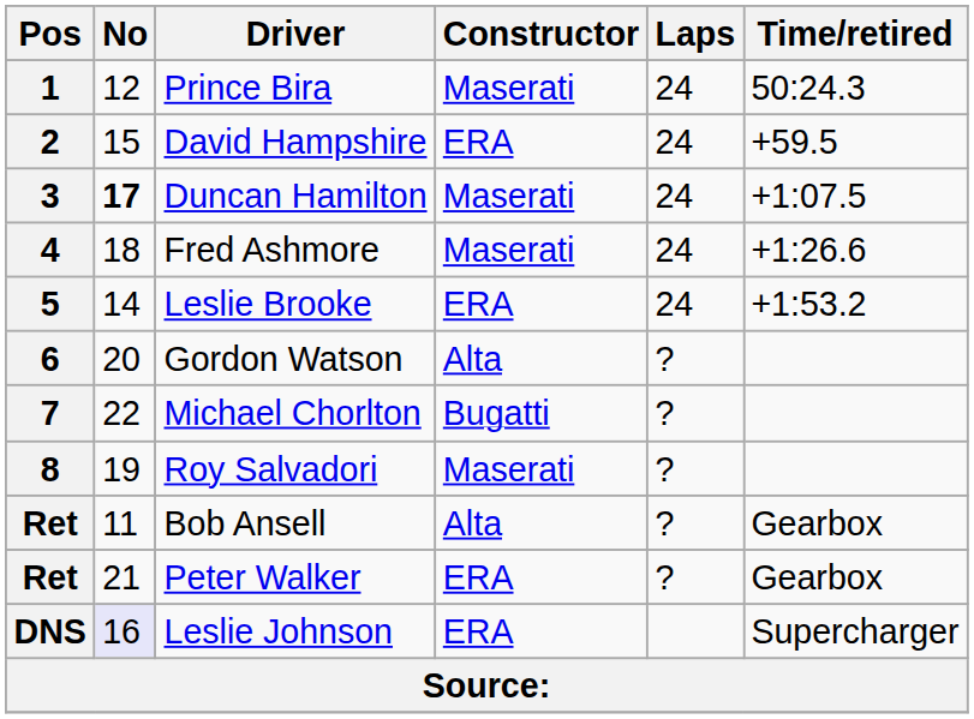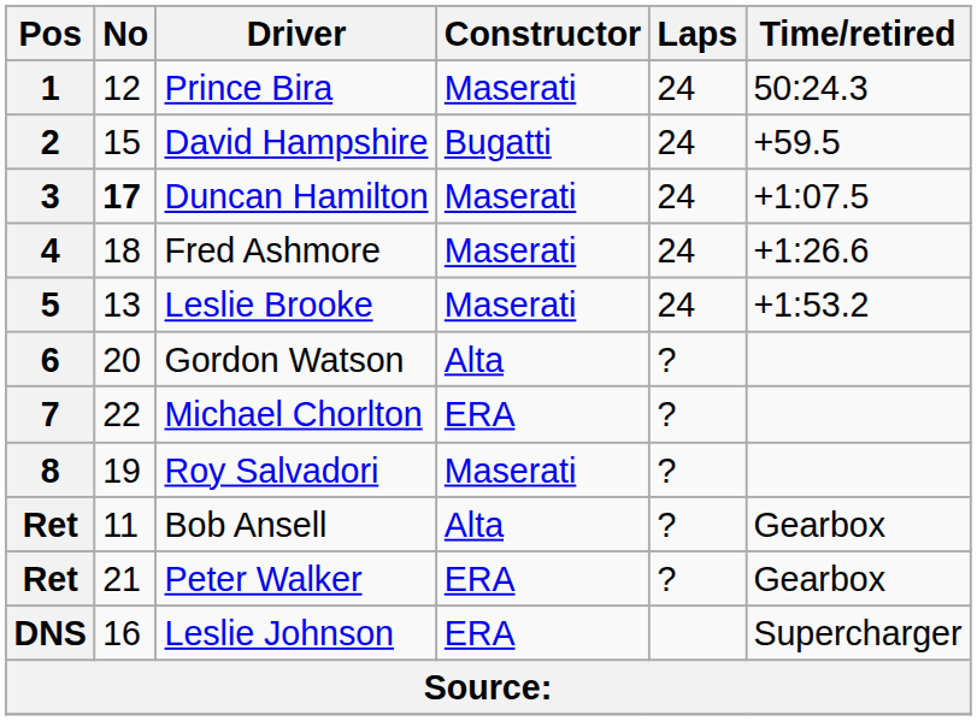 <table class="wikitable" style="font-size: 95%;">
 <tr>
 <th>Pos</th>
 <th>No</th>
 <th>Driver</th>
 <th>Constructor</th>
 <th>Laps</th>
 <th>Time/retired</th>
 </tr>
 <tr>
 <th>1</th>
 <td>12</td>
 <td> <a href='#'>Prince Bira</a></td>
 <td><a href='#'>Maserati</a></td>
 <td>24</td>
 <td>50:24.3</td>
 </tr>
 <tr>
 <th>2</th>
 <td>15</td>
 <td> <a href='#'>David Hampshire</a></td>
-<td><a href='#'>ERA</a></td>
+<td><a href='#'>Bugatti</a></td>
 <td>24</td>
 <td>+59.5</td>
 </tr>
 <tr>
 <th>3</th>
 <td><strong>17</strong></td>
 <td> <a href='#'>Duncan Hamilton</a></td>
 <td><a href='#'>Maserati</a></td>
 <td>24</td>
 <td>+1:07.5</td>
 </tr>
 <tr>
 <th>4</th>
 <td>18</td>
 <td> Fred Ashmore</td>
 <td><a href='#'>Maserati</a></td>
 <td>24</td>
 <td>+1:26.6</td>
 </tr>
 <tr>
 <th>5</th>
-<td>14</td>
+<td>13</td>
 <td> <a href='#'>Leslie Brooke</a></td>
-<td><a href='#'>ERA</a></td>
+<td><a href='#'>Maserati</a></td>
 <td>24</td>
 <td>+1:53.2</td>
 </tr>
 <tr>
 <th>6</th>
 <td>20</td>
 <td> Gordon Watson</td>
 <td><a href='#'>Alta</a></td>
 <td>?</td>
 <td></td>
 </tr>
 <tr>
 <th>7</th>
 <td>22</td>
 <td> <a href='#'>Michael Chorlton</a></td>
-<td><a href='#'>Bugatti</a></td>
+<td><a href='#'>ERA</a></td>
 <td>?</td>
 <td></td>
 </tr>
 <tr>
 <th>8</th>
 <td>19</td>
 <td> <a href='#'>Roy Salvadori</a></td>
 <td><a href='#'>Maserati</a></td>
 <td>?</td>
 <td></td>
 </tr>
 <tr>
 <th>Ret</th>
 <td>11</td>
 <td> Bob Ansell</td>
 <td><a href='#'>Alta</a></td>
 <td>?</td>
 <td>Gearbox</td>
 </tr>
 <tr>
 <th>Ret</th>
 <td>21</td>
 <td> <a href='#'>Peter Walker</a></td>
 <td><a href='#'>ERA</a></td>
 <td>?</td>
 <td>Gearbox</td>
 </tr>
 <tr>
 <th>DNS</th>
-<td style="background: lavender;">16</td>
+<td>16</td>
 <td> <a href='#'>Leslie Johnson</a></td>
 <td><a href='#'>ERA</a></td>
 <td></td>
 <td>Supercharger</td>
 </tr>
 <tr style="background-color:#E5E4E2" align="center">
 <th colspan=6>Source:</th>
 </tr>
 <tr>
 </tr>
 </table>
